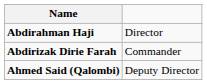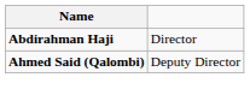 <table class="wikitable" style="font-size:90%; text-align:left;">
 <tr>
 <th>Name</th>
 </tr>
 <tr>
 <td><strong>Abdirahman Haji</strong></td>
 <td>Director</td>
 </tr>
 <tr>
-<td><strong>Abdirizak Dirie Farah</strong></td>
-<td>Commander</td>
-</tr>
-<tr>
 <td><strong>Ahmed Said  (Qalombi)</strong></td>
 <td>Deputy Director</td>
 </tr>
 </table>
